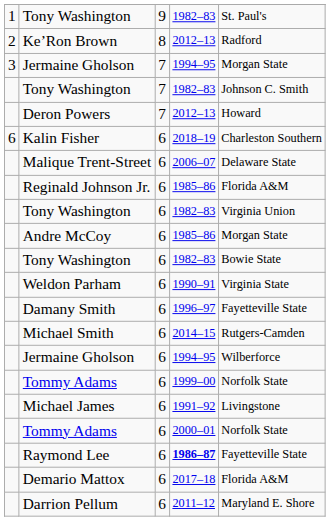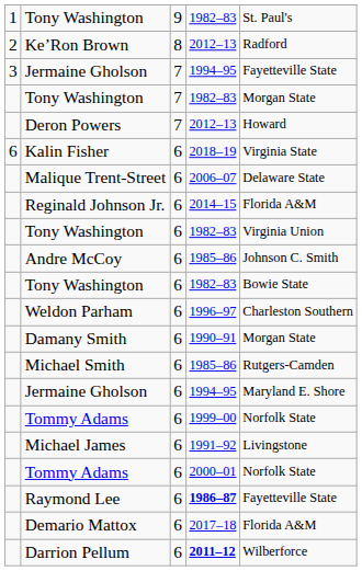 <table class="wikitable">
 <tr>
 </tr>
 <tr>
 <td>1</td>
 <td>Tony Washington</td>
 <td>9</td>
 <td style="font-size:80%;"><a href='#'>1982–83</a></td>
 <td style="font-size:80%;">St. Paul's</td>
 </tr>
 <tr>
 <td>2</td>
 <td>Ke’Ron Brown</td>
 <td>8</td>
 <td style="font-size:80%;"><a href='#'>2012–13</a></td>
 <td style="font-size:80%;">Radford</td>
 </tr>
 <tr>
 <td>3</td>
 <td>Jermaine Gholson</td>
 <td>7</td>
 <td style="font-size:80%;"><a href='#'>1994–95</a></td>
-<td style="font-size:80%;">Morgan State</td>
+<td style="font-size:80%;">Fayetteville State</td>
 </tr>
 <tr>
 <td></td>
 <td>Tony Washington</td>
 <td>7</td>
 <td style="font-size:80%;"><a href='#'>1982–83</a></td>
-<td style="font-size:80%;">Johnson C. Smith</td>
+<td style="font-size:80%;">Morgan State</td>
 </tr>
 <tr>
 <td></td>
 <td>Deron Powers</td>
 <td>7</td>
 <td style="font-size:80%;"><a href='#'>2012–13</a></td>
 <td style="font-size:80%;">Howard</td>
 </tr>
 <tr>
 <td>6</td>
 <td>Kalin Fisher</td>
 <td>6</td>
 <td style="font-size:80%;"><a href='#'>2018–19</a></td>
-<td style="font-size:80%;">Charleston Southern</td>
+<td style="font-size:80%;">Virginia State</td>
 </tr>
 <tr>
 <td></td>
 <td>Malique Trent-Street</td>
 <td>6</td>
 <td style="font-size:80%;"><a href='#'>2006–07</a></td>
 <td style="font-size:80%;">Delaware State</td>
 </tr>
 <tr>
 <td></td>
 <td>Reginald Johnson Jr.</td>
 <td>6</td>
-<td style="font-size:80%;"><a href='#'>1985–86</a></td>
+<td style="font-size:80%;"><a href='#'>2014–15</a></td>
 <td style="font-size:80%;">Florida A&M</td>
 </tr>
 <tr>
 <td></td>
 <td>Tony Washington</td>
 <td>6</td>
 <td style="font-size:80%;"><a href='#'>1982–83</a></td>
 <td style="font-size:80%;">Virginia Union</td>
 </tr>
 <tr>
 <td></td>
 <td>Andre McCoy</td>
 <td>6</td>
 <td style="font-size:80%;"><a href='#'>1985–86</a></td>
-<td style="font-size:80%;">Morgan State</td>
+<td style="font-size:80%;">Johnson C. Smith</td>
 </tr>
 <tr>
 <td></td>
 <td>Tony Washington</td>
 <td>6</td>
 <td style="font-size:80%;"><a href='#'>1982–83</a></td>
 <td style="font-size:80%;">Bowie State</td>
 </tr>
 <tr>
 <td></td>
 <td>Weldon Parham</td>
 <td>6</td>
-<td style="font-size:80%;"><a href='#'>1990–91</a></td>
-<td style="font-size:80%;">Virginia State</td>
+<td style="font-size:80%;"><a href='#'>1996–97</a></td>
+<td style="font-size:80%;">Charleston Southern</td>
 </tr>
 <tr>
 <td></td>
 <td>Damany Smith</td>
 <td>6</td>
-<td style="font-size:80%;"><a href='#'>1996–97</a></td>
-<td style="font-size:80%;">Fayetteville State</td>
+<td style="font-size:80%;"><a href='#'>1990–91</a></td>
+<td style="font-size:80%;">Morgan State</td>
 </tr>
 <tr>
 <td></td>
 <td>Michael Smith</td>
 <td>6</td>
-<td style="font-size:80%;"><a href='#'>2014–15</a></td>
+<td style="font-size:80%;"><a href='#'>1985–86</a></td>
 <td style="font-size:80%;">Rutgers-Camden</td>
 </tr>
 <tr>
 <td></td>
 <td>Jermaine Gholson</td>
 <td>6</td>
 <td style="font-size:80%;"><a href='#'>1994–95</a></td>
-<td style="font-size:80%;">Wilberforce</td>
+<td style="font-size:80%;">Maryland E. Shore</td>
 </tr>
 <tr>
 <td></td>
 <td><a href='#'>Tommy Adams</a></td>
 <td>6</td>
 <td style="font-size:80%;"><a href='#'>1999–00</a></td>
 <td style="font-size:80%;">Norfolk State</td>
 </tr>
 <tr>
 <td></td>
 <td>Michael James</td>
 <td>6</td>
 <td style="font-size:80%;"><a href='#'>1991–92</a></td>
 <td style="font-size:80%;">Livingstone</td>
 </tr>
 <tr>
 <td></td>
 <td><a href='#'>Tommy Adams</a></td>
 <td>6</td>
 <td style="font-size:80%;"><a href='#'>2000–01</a></td>
 <td style="font-size:80%;">Norfolk State</td>
 </tr>
 <tr>
 <td></td>
 <td>Raymond Lee</td>
 <td>6</td>
 <td style="font-size:80%;"><strong><a href='#'>1986–87</a></strong></td>
 <td style="font-size:80%;">Fayetteville State</td>
 </tr>
 <tr>
 <td></td>
 <td>Demario Mattox</td>
 <td>6</td>
 <td style="font-size:80%;"><a href='#'>2017–18</a></td>
 <td style="font-size:80%;">Florida A&M</td>
 </tr>
 <tr>
 <td></td>
 <td>Darrion Pellum</td>
 <td>6</td>
-<td style="font-size:80%;"><a href='#'>2011–12</a></td>
-<td style="font-size:80%;">Maryland E. Shore</td>
+<td style="font-size:80%;"><strong><a href='#'>2011–12</a></strong></td>
+<td style="font-size:80%;">Wilberforce</td>
 </tr>
 </table>
